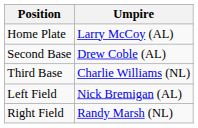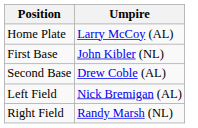 <table class="wikitable">
 <tr>
 <th>Position</th>
 <th>Umpire</th>
 </tr>
 <tr>
 <td>Home Plate</td>
 <td><a href='#'>Larry McCoy</a> (AL)</td>
 </tr>
 <tr>
+<td>First Base</td>
+<td><a href='#'>John Kibler</a> (NL)</td>
+</tr>
+<tr>
 <td>Second Base</td>
 <td><a href='#'>Drew Coble</a> (AL)</td>
-</tr>
-<tr>
-<td>Third Base</td>
-<td><a href='#'>Charlie Williams</a> (NL)</td>
 </tr>
 <tr>
 <td>Left Field</td>
 <td><a href='#'>Nick Bremigan</a> (AL)</td>
 </tr>
 <tr>
 <td>Right Field</td>
 <td><a href='#'>Randy Marsh</a> (NL)</td>
 </tr>
 </table>
